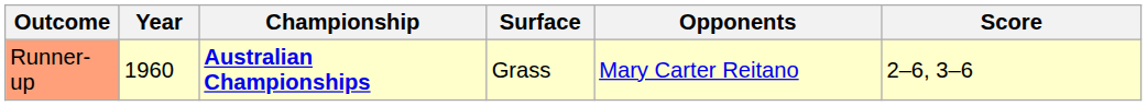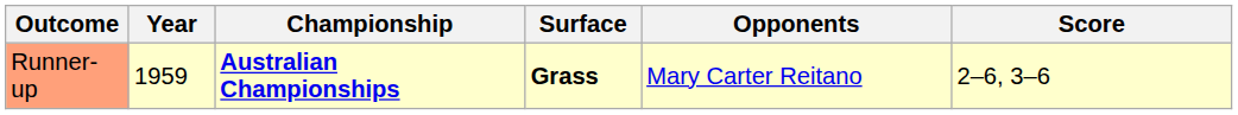 <table class="sortable wikitable">
 <tr>
 <th style="width:75px">Outcome</th>
 <th style="width:50px">Year</th>
 <th style="width:200px">Championship</th>
 <th style="width:70px">Surface</th>
 <th style="width:200px">Opponents</th>
 <th style="width:180px" class="unsortable">Score</th>
 </tr>
 <tr style="background:#ffffcc">
 <td style="background:#ffa07a">Runner-up</td>
-<td>1960</td>
+<td>1959</td>
 <td><strong><a href='#'>Australian Championships</a></strong></td>
-<td>Grass</td>
+<td><strong>Grass</strong></td>
 <td> <a href='#'>Mary Carter Reitano</a></td>
 <td>2–6, 3–6</td>
 </tr>
 </table>
